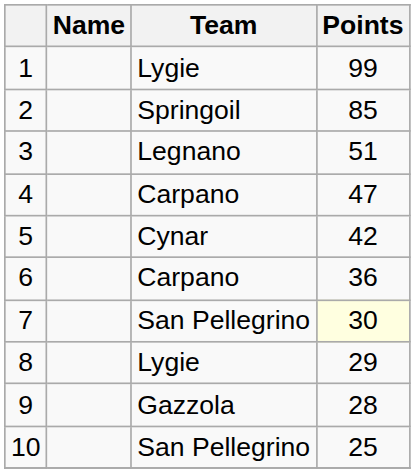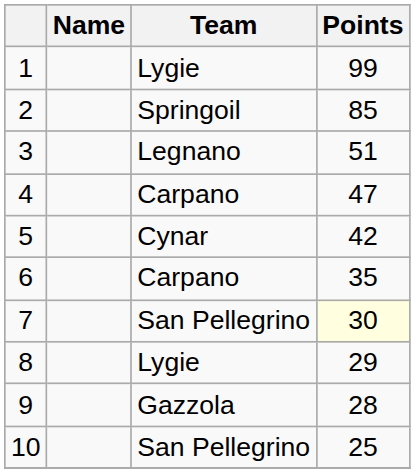 <table class="wikitable">
 <tr>
 <th></th>
 <th>Name</th>
 <th>Team</th>
 <th>Points</th>
 </tr>
 <tr>
 <td style="text-align:center">1</td>
 <td></td>
 <td>Lygie</td>
 <td style="text-align:center">99</td>
 </tr>
 <tr>
 <td style="text-align:center">2</td>
 <td></td>
 <td>Springoil</td>
 <td style="text-align:center">85</td>
 </tr>
 <tr>
 <td style="text-align:center">3</td>
 <td></td>
 <td>Legnano</td>
 <td style="text-align:center">51</td>
 </tr>
 <tr>
 <td style="text-align:center">4</td>
 <td></td>
 <td>Carpano</td>
 <td style="text-align:center">47</td>
 </tr>
 <tr>
 <td style="text-align:center">5</td>
 <td></td>
 <td>Cynar</td>
 <td style="text-align:center">42</td>
 </tr>
 <tr>
 <td style="text-align:center">6</td>
 <td></td>
 <td>Carpano</td>
-<td style="text-align:center">36</td>
+<td style="text-align:center">35</td>
 </tr>
 <tr>
 <td style="text-align:center">7</td>
 <td></td>
 <td>San Pellegrino</td>
 <td style="background: lightyellow; text-align:center">30</td>
 </tr>
 <tr>
 <td style="text-align:center">8</td>
 <td></td>
 <td>Lygie</td>
 <td style="text-align:center">29</td>
 </tr>
 <tr>
 <td style="text-align:center">9</td>
 <td></td>
 <td>Gazzola</td>
 <td style="text-align:center">28</td>
 </tr>
 <tr>
 <td style="text-align:center">10</td>
 <td></td>
 <td>San Pellegrino</td>
 <td style="text-align:center">25</td>
 </tr>
 <tr>
 </tr>
 </table>
